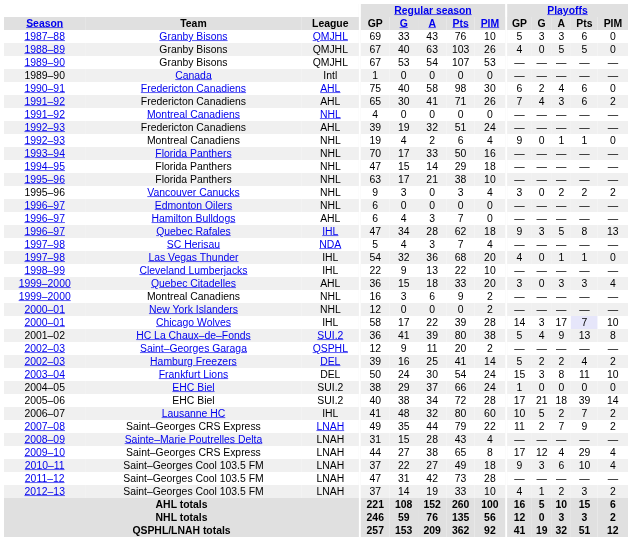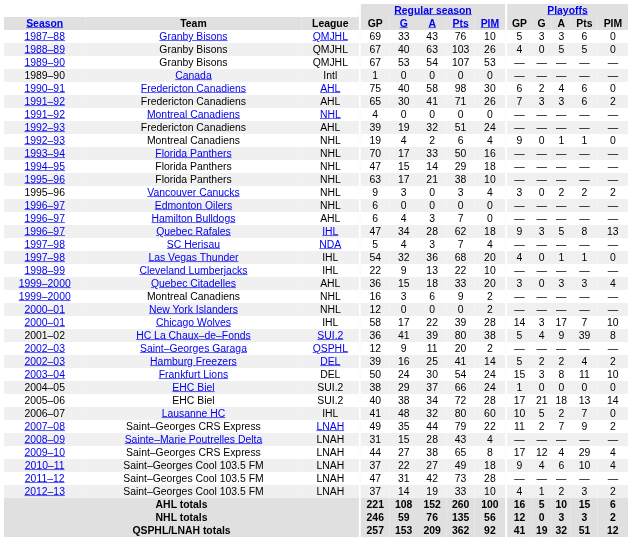 <table border="0" cellpadding="1" cellspacing="0" style="text-align:center; width:60em">
 <tr bgcolor="#e0e0e0">
 <th colspan="3" bgcolor="#ffffff"></th>
 <th rowspan="99" bgcolor="#ffffff"></th>
 <th colspan="5"><a href='#'>Regular season</a></th>
 <th rowspan="99" bgcolor="#ffffff"></th>
 <th colspan="5"><a href='#'>Playoffs</a></th>
 </tr>
 <tr bgcolor="#e0e0e0">
 <th><a href='#'>Season</a></th>
 <th>Team</th>
 <th>League</th>
 <th>GP</th>
 <th><a href='#'>G</a></th>
 <th><a href='#'>A</a></th>
 <th><a href='#'>Pts</a></th>
 <th><a href='#'>PIM</a></th>
 <th>GP</th>
 <th>G</th>
 <th>A</th>
 <th>Pts</th>
 <th>PIM</th>
 </tr>
 <tr>
 <td><a href='#'>1987–88</a></td>
 <td><a href='#'>Granby Bisons</a></td>
 <td><a href='#'>QMJHL</a></td>
 <td>69</td>
 <td>33</td>
 <td>43</td>
 <td>76</td>
 <td>10</td>
 <td>5</td>
 <td>3</td>
 <td>3</td>
 <td>6</td>
 <td>0</td>
 </tr>
 <tr bgcolor="#f0f0f0">
 <td><a href='#'>1988–89</a></td>
 <td>Granby Bisons</td>
 <td>QMJHL</td>
 <td>67</td>
 <td>40</td>
 <td>63</td>
 <td>103</td>
 <td>26</td>
 <td>4</td>
 <td>0</td>
 <td>5</td>
 <td>5</td>
 <td>0</td>
 </tr>
 <tr>
 <td><a href='#'>1989–90</a></td>
 <td>Granby Bisons</td>
 <td>QMJHL</td>
 <td>67</td>
 <td>53</td>
 <td>54</td>
 <td>107</td>
 <td>53</td>
 <td>—</td>
 <td>—</td>
 <td>—</td>
 <td>—</td>
 <td>—</td>
 </tr>
 <tr bgcolor="#f0f0f0">
 <td>1989–90</td>
 <td><a href='#'>Canada</a></td>
 <td>Intl</td>
 <td>1</td>
 <td>0</td>
 <td>0</td>
 <td>0</td>
 <td>0</td>
 <td>—</td>
 <td>—</td>
 <td>—</td>
 <td>—</td>
 <td>—</td>
 </tr>
 <tr>
 <td><a href='#'>1990–91</a></td>
 <td><a href='#'>Fredericton Canadiens</a></td>
 <td><a href='#'>AHL</a></td>
 <td>75</td>
 <td>40</td>
 <td>58</td>
 <td>98</td>
 <td>30</td>
 <td>6</td>
 <td>2</td>
 <td>4</td>
 <td>6</td>
 <td>0</td>
 </tr>
 <tr bgcolor="#f0f0f0">
 <td><a href='#'>1991–92</a></td>
 <td>Fredericton Canadiens</td>
 <td>AHL</td>
 <td>65</td>
 <td>30</td>
 <td>41</td>
 <td>71</td>
 <td>26</td>
 <td>7</td>
-<td>4</td>
+<td>3</td>
 <td>3</td>
 <td>6</td>
 <td>2</td>
 </tr>
 <tr>
 <td><a href='#'>1991–92</a></td>
 <td><a href='#'>Montreal Canadiens</a></td>
 <td><a href='#'>NHL</a></td>
 <td>4</td>
 <td>0</td>
 <td>0</td>
 <td>0</td>
 <td>0</td>
 <td>—</td>
 <td>—</td>
 <td>—</td>
 <td>—</td>
 <td>—</td>
 </tr>
 <tr bgcolor="#f0f0f0">
 <td><a href='#'>1992–93</a></td>
 <td>Fredericton Canadiens</td>
 <td>AHL</td>
 <td>39</td>
 <td>19</td>
 <td>32</td>
 <td>51</td>
 <td>24</td>
 <td>—</td>
 <td>—</td>
 <td>—</td>
 <td>—</td>
 <td>—</td>
 </tr>
 <tr>
 <td><a href='#'>1992–93</a></td>
 <td>Montreal Canadiens</td>
 <td>NHL</td>
 <td>19</td>
 <td>4</td>
 <td>2</td>
 <td>6</td>
 <td>4</td>
 <td>9</td>
 <td>0</td>
 <td>1</td>
 <td>1</td>
 <td>0</td>
 </tr>
 <tr bgcolor="#f0f0f0">
 <td><a href='#'>1993–94</a></td>
 <td><a href='#'>Florida Panthers</a></td>
 <td>NHL</td>
 <td>70</td>
 <td>17</td>
 <td>33</td>
 <td>50</td>
 <td>16</td>
 <td>—</td>
 <td>—</td>
 <td>—</td>
 <td>—</td>
 <td>—</td>
 </tr>
 <tr>
 <td><a href='#'>1994–95</a></td>
 <td>Florida Panthers</td>
 <td>NHL</td>
 <td>47</td>
 <td>15</td>
 <td>14</td>
 <td>29</td>
 <td>18</td>
 <td>—</td>
 <td>—</td>
 <td>—</td>
 <td>—</td>
 <td>—</td>
 </tr>
 <tr bgcolor="#f0f0f0">
 <td><a href='#'>1995–96</a></td>
 <td>Florida Panthers</td>
 <td>NHL</td>
 <td>63</td>
 <td>17</td>
 <td>21</td>
 <td>38</td>
 <td>10</td>
 <td>—</td>
 <td>—</td>
 <td>—</td>
 <td>—</td>
 <td>—</td>
 </tr>
 <tr>
 <td>1995–96</td>
 <td><a href='#'>Vancouver Canucks</a></td>
 <td>NHL</td>
 <td>9</td>
 <td>3</td>
 <td>0</td>
 <td>3</td>
 <td>4</td>
 <td>3</td>
 <td>0</td>
 <td>2</td>
 <td>2</td>
 <td>2</td>
 </tr>
 <tr bgcolor="#f0f0f0">
 <td><a href='#'>1996–97</a></td>
 <td><a href='#'>Edmonton Oilers</a></td>
 <td>NHL</td>
 <td>6</td>
 <td>0</td>
 <td>0</td>
 <td>0</td>
 <td>0</td>
 <td>—</td>
 <td>—</td>
 <td>—</td>
 <td>—</td>
 <td>—</td>
 </tr>
 <tr>
 <td><a href='#'>1996–97</a></td>
 <td><a href='#'>Hamilton Bulldogs</a></td>
 <td>AHL</td>
 <td>6</td>
 <td>4</td>
 <td>3</td>
 <td>7</td>
 <td>0</td>
 <td>—</td>
 <td>—</td>
 <td>—</td>
 <td>—</td>
 <td>—</td>
 </tr>
 <tr bgcolor="#f0f0f0">
 <td><a href='#'>1996–97</a></td>
 <td><a href='#'>Quebec Rafales</a></td>
 <td><a href='#'>IHL</a></td>
 <td>47</td>
 <td>34</td>
 <td>28</td>
 <td>62</td>
 <td>18</td>
 <td>9</td>
 <td>3</td>
 <td>5</td>
 <td>8</td>
 <td>13</td>
 </tr>
 <tr>
 <td><a href='#'>1997–98</a></td>
 <td><a href='#'>SC Herisau</a></td>
 <td><a href='#'>NDA</a></td>
 <td>5</td>
 <td>4</td>
 <td>3</td>
 <td>7</td>
 <td>4</td>
 <td>—</td>
 <td>—</td>
 <td>—</td>
 <td>—</td>
 <td>—</td>
 </tr>
 <tr bgcolor="#f0f0f0">
 <td><a href='#'>1997–98</a></td>
 <td><a href='#'>Las Vegas Thunder</a></td>
 <td>IHL</td>
 <td>54</td>
 <td>32</td>
 <td>36</td>
 <td>68</td>
 <td>20</td>
 <td>4</td>
 <td>0</td>
 <td>1</td>
 <td>1</td>
 <td>0</td>
 </tr>
 <tr>
 <td><a href='#'>1998–99</a></td>
 <td><a href='#'>Cleveland Lumberjacks</a></td>
 <td>IHL</td>
 <td>22</td>
 <td>9</td>
 <td>13</td>
 <td>22</td>
 <td>10</td>
 <td>—</td>
 <td>—</td>
 <td>—</td>
 <td>—</td>
 <td>—</td>
 </tr>
 <tr bgcolor="#f0f0f0">
 <td><a href='#'>1999–2000</a></td>
 <td><a href='#'>Quebec Citadelles</a></td>
 <td>AHL</td>
 <td>36</td>
 <td>15</td>
 <td>18</td>
 <td>33</td>
 <td>20</td>
 <td>3</td>
 <td>0</td>
 <td>3</td>
 <td>3</td>
 <td>4</td>
 </tr>
 <tr>
 <td><a href='#'>1999–2000</a></td>
 <td>Montreal Canadiens</td>
 <td>NHL</td>
 <td>16</td>
 <td>3</td>
 <td>6</td>
 <td>9</td>
 <td>2</td>
 <td>—</td>
 <td>—</td>
 <td>—</td>
 <td>—</td>
 <td>—</td>
 </tr>
 <tr bgcolor="#f0f0f0">
 <td><a href='#'>2000–01</a></td>
 <td><a href='#'>New York Islanders</a></td>
 <td>NHL</td>
 <td>12</td>
 <td>0</td>
 <td>0</td>
 <td>0</td>
 <td>2</td>
 <td>—</td>
 <td>—</td>
 <td>—</td>
 <td>—</td>
 <td>—</td>
 </tr>
 <tr>
 <td><a href='#'>2000–01</a></td>
 <td><a href='#'>Chicago Wolves</a></td>
 <td>IHL</td>
 <td>58</td>
 <td>17</td>
 <td>22</td>
 <td>39</td>
 <td>28</td>
 <td>14</td>
 <td>3</td>
 <td>17</td>
-<td style="background: lavender;">7</td>
+<td>7</td>
 <td>10</td>
 </tr>
 <tr bgcolor="#f0f0f0">
 <td>2001–02</td>
 <td><a href='#'>HC La Chaux–de–Fonds</a></td>
 <td><a href='#'>SUI.2</a></td>
 <td>36</td>
 <td>41</td>
 <td>39</td>
 <td>80</td>
 <td>38</td>
 <td>5</td>
 <td>4</td>
 <td>9</td>
-<td>13</td>
+<td>39</td>
 <td>8</td>
 </tr>
 <tr>
 <td><a href='#'>2002–03</a></td>
 <td><a href='#'>Saint–Georges Garaga</a></td>
 <td><a href='#'>QSPHL</a></td>
 <td>12</td>
 <td>9</td>
 <td>11</td>
 <td>20</td>
 <td>2</td>
 <td>—</td>
 <td>—</td>
 <td>—</td>
 <td>—</td>
 <td>—</td>
 </tr>
 <tr bgcolor="#f0f0f0">
 <td><a href='#'>2002–03</a></td>
 <td><a href='#'>Hamburg Freezers</a></td>
 <td><a href='#'>DEL</a></td>
 <td>39</td>
 <td>16</td>
 <td>25</td>
 <td>41</td>
 <td>14</td>
 <td>5</td>
 <td>2</td>
 <td>2</td>
 <td>4</td>
 <td>2</td>
 </tr>
 <tr>
 <td><a href='#'>2003–04</a></td>
 <td><a href='#'>Frankfurt Lions</a></td>
 <td>DEL</td>
 <td>50</td>
 <td>24</td>
 <td>30</td>
 <td>54</td>
 <td>24</td>
 <td>15</td>
 <td>3</td>
 <td>8</td>
 <td>11</td>
 <td>10</td>
 </tr>
 <tr bgcolor="#f0f0f0">
 <td>2004–05</td>
 <td><a href='#'>EHC Biel</a></td>
 <td>SUI.2</td>
 <td>38</td>
 <td>29</td>
 <td>37</td>
 <td>66</td>
 <td>24</td>
 <td>1</td>
 <td>0</td>
 <td>0</td>
 <td>0</td>
 <td>0</td>
 </tr>
 <tr>
 <td>2005–06</td>
 <td>EHC Biel</td>
 <td>SUI.2</td>
 <td>40</td>
 <td>38</td>
 <td>34</td>
 <td>72</td>
 <td>28</td>
 <td>17</td>
 <td>21</td>
 <td>18</td>
-<td>39</td>
+<td>13</td>
 <td>14</td>
 </tr>
 <tr bgcolor="#f0f0f0">
 <td>2006–07</td>
 <td><a href='#'>Lausanne HC</a></td>
 <td>IHL</td>
 <td>41</td>
 <td>48</td>
 <td>32</td>
 <td>80</td>
 <td>60</td>
 <td>10</td>
 <td>5</td>
 <td>2</td>
 <td>7</td>
-<td>2</td>
+<td>0</td>
 </tr>
 <tr>
 <td><a href='#'>2007–08</a></td>
 <td>Saint–Georges CRS Express</td>
 <td><a href='#'>LNAH</a></td>
 <td>49</td>
 <td>35</td>
 <td>44</td>
 <td>79</td>
 <td>22</td>
 <td>11</td>
 <td>2</td>
 <td>7</td>
 <td>9</td>
 <td>2</td>
 </tr>
 <tr bgcolor="#f0f0f0">
 <td><a href='#'>2008–09</a></td>
 <td><a href='#'>Sainte–Marie Poutrelles Delta</a></td>
 <td>LNAH</td>
 <td>31</td>
 <td>15</td>
 <td>28</td>
 <td>43</td>
 <td>4</td>
 <td>—</td>
 <td>—</td>
 <td>—</td>
 <td>—</td>
 <td>—</td>
 </tr>
 <tr>
 <td><a href='#'>2009–10</a></td>
 <td>Saint–Georges CRS Express</td>
 <td>LNAH</td>
 <td>44</td>
 <td>27</td>
 <td>38</td>
 <td>65</td>
 <td>8</td>
 <td>17</td>
 <td>12</td>
 <td>4</td>
 <td>29</td>
 <td>4</td>
 </tr>
 <tr bgcolor="#f0f0f0">
 <td><a href='#'>2010–11</a></td>
 <td>Saint–Georges Cool 103.5 FM</td>
 <td>LNAH</td>
 <td>37</td>
 <td>22</td>
 <td>27</td>
 <td>49</td>
 <td>18</td>
 <td>9</td>
-<td>3</td>
+<td>4</td>
 <td>6</td>
 <td>10</td>
 <td>4</td>
 </tr>
 <tr>
 <td><a href='#'>2011–12</a></td>
 <td>Saint–Georges Cool 103.5 FM</td>
 <td>LNAH</td>
 <td>47</td>
 <td>31</td>
 <td>42</td>
 <td>73</td>
 <td>28</td>
 <td>—</td>
 <td>—</td>
 <td>—</td>
 <td>—</td>
 <td>—</td>
 </tr>
 <tr bgcolor="#f0f0f0">
 <td><a href='#'>2012–13</a></td>
 <td>Saint–Georges Cool 103.5 FM</td>
 <td>LNAH</td>
 <td>37</td>
 <td>14</td>
 <td>19</td>
 <td>33</td>
 <td>10</td>
 <td>4</td>
 <td>1</td>
 <td>2</td>
 <td>3</td>
 <td>2</td>
 </tr>
 <tr style="background:#e0e0e0;">
 <th colspan="3">AHL totals</th>
 <th>221</th>
 <th>108</th>
 <th>152</th>
 <th>260</th>
 <th>100</th>
 <th>16</th>
 <th>5</th>
 <th>10</th>
 <th>15</th>
 <th>6</th>
 </tr>
 <tr style="background:#e0e0e0;">
 <th colspan="3">NHL totals</th>
 <th>246</th>
 <th>59</th>
 <th>76</th>
 <th>135</th>
 <th>56</th>
 <th>12</th>
 <th>0</th>
 <th>3</th>
 <th>3</th>
 <th>2</th>
 </tr>
 <tr style="background:#e0e0e0;">
 <th colspan="3">QSPHL/LNAH totals</th>
 <th>257</th>
 <th>153</th>
 <th>209</th>
 <th>362</th>
 <th>92</th>
 <th>41</th>
 <th>19</th>
 <th>32</th>
 <th>51</th>
 <th>12</th>
 </tr>
 </table>
